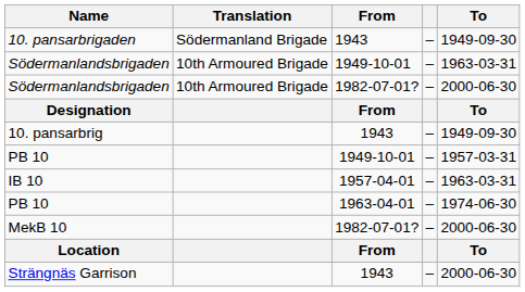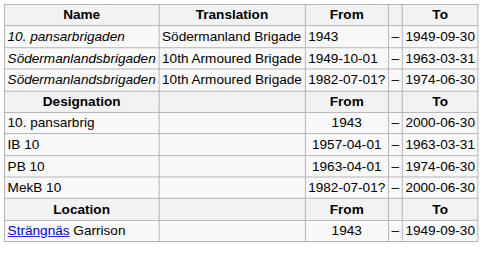 <table class="wikitable">
 <tr>
 <th style="font-weight:bold;">Name</th>
 <th style="font-weight:bold;">Translation</th>
 <th style="text-align: center; font-weight:bold;">From</th>
 <th></th>
 <th style="text-align: center; font-weight:bold;">To</th>
 </tr>
 <tr>
 <td style="font-style:italic;">10. pansarbrigaden</td>
 <td>Södermanland Brigade</td>
 <td>1943</td>
 <td>–</td>
 <td>1949-09-30</td>
 </tr>
 <tr>
 <td style="font-style:italic;">Södermanlandsbrigaden</td>
 <td>10th Armoured Brigade</td>
 <td>1949-10-01</td>
 <td>–</td>
 <td style="text-align: center;">1963-03-31</td>
 </tr>
 <tr>
 <td style="font-style:italic;">Södermanlandsbrigaden</td>
 <td>10th Armoured Brigade</td>
 <td>1982-07-01?</td>
 <td>–</td>
-<td>2000-06-30</td>
+<td>1974-06-30</td>
 </tr>
 <tr>
 <th style="font-weight:bold;">Designation</th>
 <th style="font-weight:bold;"></th>
 <th style="text-align: center; font-weight:bold;">From</th>
 <th></th>
 <th style="text-align: center; font-weight:bold;">To</th>
 </tr>
 <tr>
 <td>10. pansarbrig</td>
 <td></td>
 <td style="text-align: center;">1943</td>
 <td style="text-align: center;">–</td>
-<td style="text-align: center;">1949-09-30</td>
-</tr>
-<tr>
-<td>PB 10</td>
-<td></td>
-<td style="text-align: center;">1949-10-01</td>
-<td style="text-align: center;">–</td>
-<td style="text-align: center;">1957-03-31</td>
+<td style="text-align: center;">2000-06-30</td>
 </tr>
 <tr>
 <td>IB 10</td>
 <td></td>
 <td style="text-align: center;">1957-04-01</td>
 <td style="text-align: center;">–</td>
 <td style="text-align: center;">1963-03-31</td>
 </tr>
 <tr>
 <td>PB 10</td>
 <td></td>
 <td style="text-align: center;">1963-04-01</td>
 <td style="text-align: center;">–</td>
 <td style="text-align: center;">1974-06-30</td>
 </tr>
 <tr>
 <td>MekB 10</td>
 <td></td>
 <td style="text-align: center;">1982-07-01?</td>
 <td style="text-align: center;">–</td>
 <td style="text-align: center;">2000-06-30</td>
 </tr>
 <tr>
 <th style="font-weight:bold;">Location</th>
 <th style="font-weight:bold;"></th>
 <th style="text-align: center; font-weight:bold;">From</th>
 <th></th>
 <th style="text-align: center; font-weight:bold;">To</th>
 </tr>
 <tr>
 <td><a href='#'>Strängnäs</a> Garrison</td>
 <td></td>
 <td style="text-align: center;">1943</td>
 <td style="text-align: center;">–</td>
-<td style="text-align: center;">2000-06-30</td>
+<td style="text-align: center;">1949-09-30</td>
 </tr>
 </table>
